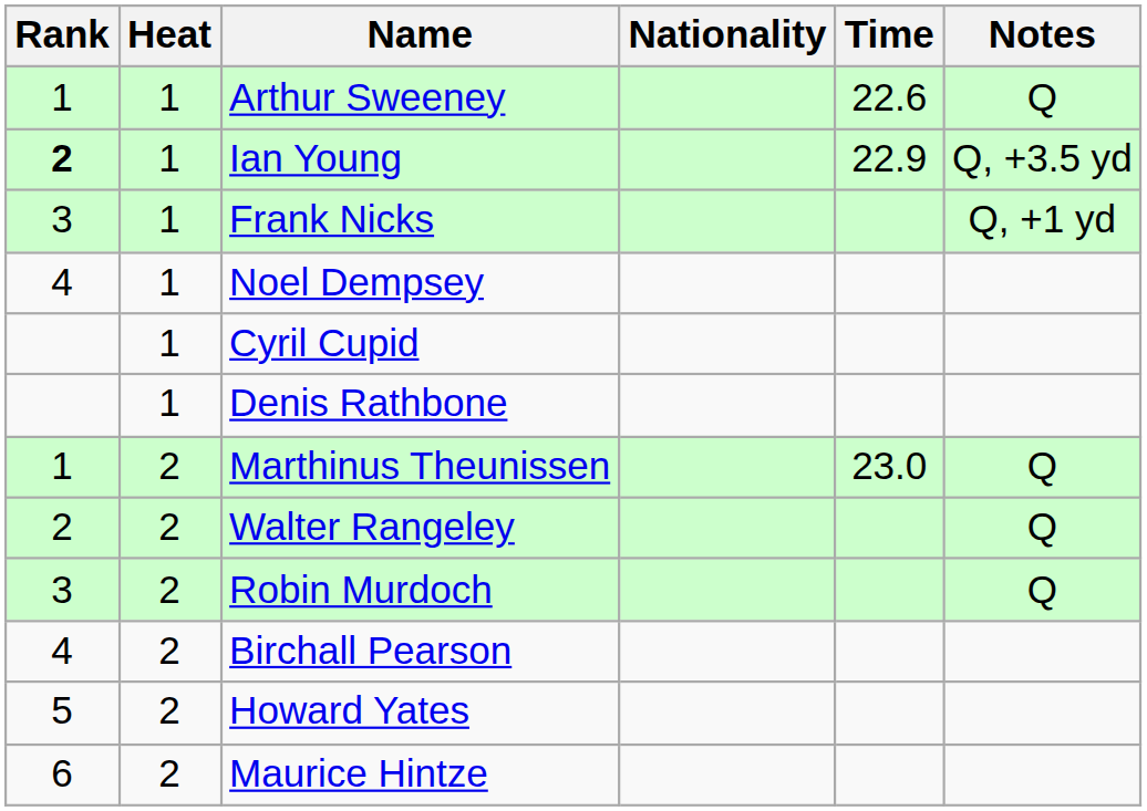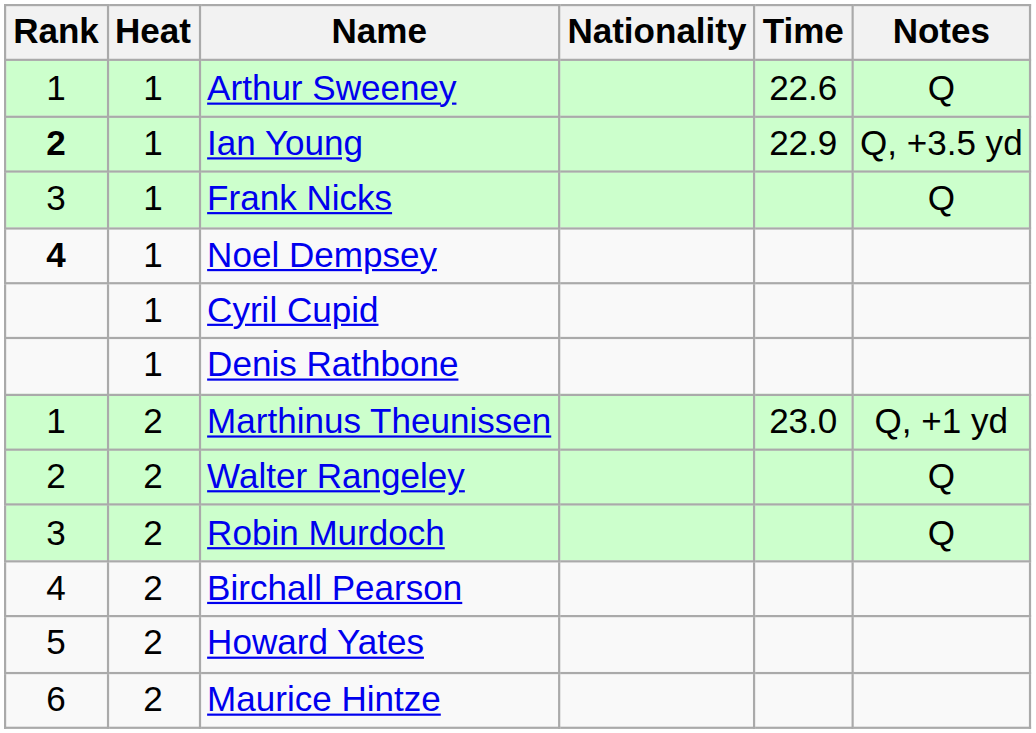 <table class="wikitable sortable" style="text-align:center">
 <tr>
 <th>Rank</th>
 <th>Heat</th>
 <th>Name</th>
 <th>Nationality</th>
 <th>Time</th>
 <th>Notes</th>
 </tr>
 <tr bgcolor=ccffcc>
 <td>1</td>
 <td>1</td>
 <td align=left><a href='#'>Arthur Sweeney</a></td>
 <td align=left></td>
 <td>22.6</td>
 <td>Q</td>
 </tr>
 <tr bgcolor=ccffcc>
 <td><strong>2</strong></td>
 <td>1</td>
 <td align=left><a href='#'>Ian Young</a></td>
 <td align=left></td>
 <td>22.9</td>
 <td>Q, +3.5 yd</td>
 </tr>
 <tr bgcolor=ccffcc>
 <td>3</td>
 <td>1</td>
 <td align=left><a href='#'>Frank Nicks</a></td>
 <td align=left></td>
 <td></td>
-<td>Q, +1 yd</td>
+<td>Q</td>
 </tr>
 <tr>
-<td>4</td>
+<td><strong>4</strong></td>
 <td>1</td>
 <td align=left><a href='#'>Noel Dempsey</a></td>
 <td align=left></td>
 <td></td>
 <td></td>
 </tr>
 <tr>
 <td></td>
 <td>1</td>
 <td align=left><a href='#'>Cyril Cupid</a></td>
 <td align=left></td>
 <td></td>
 <td></td>
 </tr>
 <tr>
 <td></td>
 <td>1</td>
 <td align=left><a href='#'>Denis Rathbone</a></td>
 <td align=left></td>
 <td></td>
 <td></td>
 </tr>
 <tr bgcolor=ccffcc>
 <td>1</td>
 <td>2</td>
 <td align=left><a href='#'>Marthinus Theunissen</a></td>
 <td align=left></td>
 <td>23.0</td>
-<td>Q</td>
+<td>Q, +1 yd</td>
 </tr>
 <tr bgcolor=ccffcc>
 <td>2</td>
 <td>2</td>
 <td align=left><a href='#'>Walter Rangeley</a></td>
 <td align=left></td>
 <td></td>
 <td>Q</td>
 </tr>
 <tr bgcolor=ccffcc>
 <td>3</td>
 <td>2</td>
 <td align=left><a href='#'>Robin Murdoch</a></td>
 <td align=left></td>
 <td></td>
 <td>Q</td>
 </tr>
 <tr>
 <td>4</td>
 <td>2</td>
 <td align=left><a href='#'>Birchall Pearson</a></td>
 <td align=left></td>
 <td></td>
 <td></td>
 </tr>
 <tr>
 <td>5</td>
 <td>2</td>
 <td align=left><a href='#'>Howard Yates</a></td>
 <td align=left></td>
 <td></td>
 <td></td>
 </tr>
 <tr>
 <td>6</td>
 <td>2</td>
 <td align=left><a href='#'>Maurice Hintze</a></td>
 <td align=left></td>
 <td></td>
 <td></td>
 </tr>
 </table>
